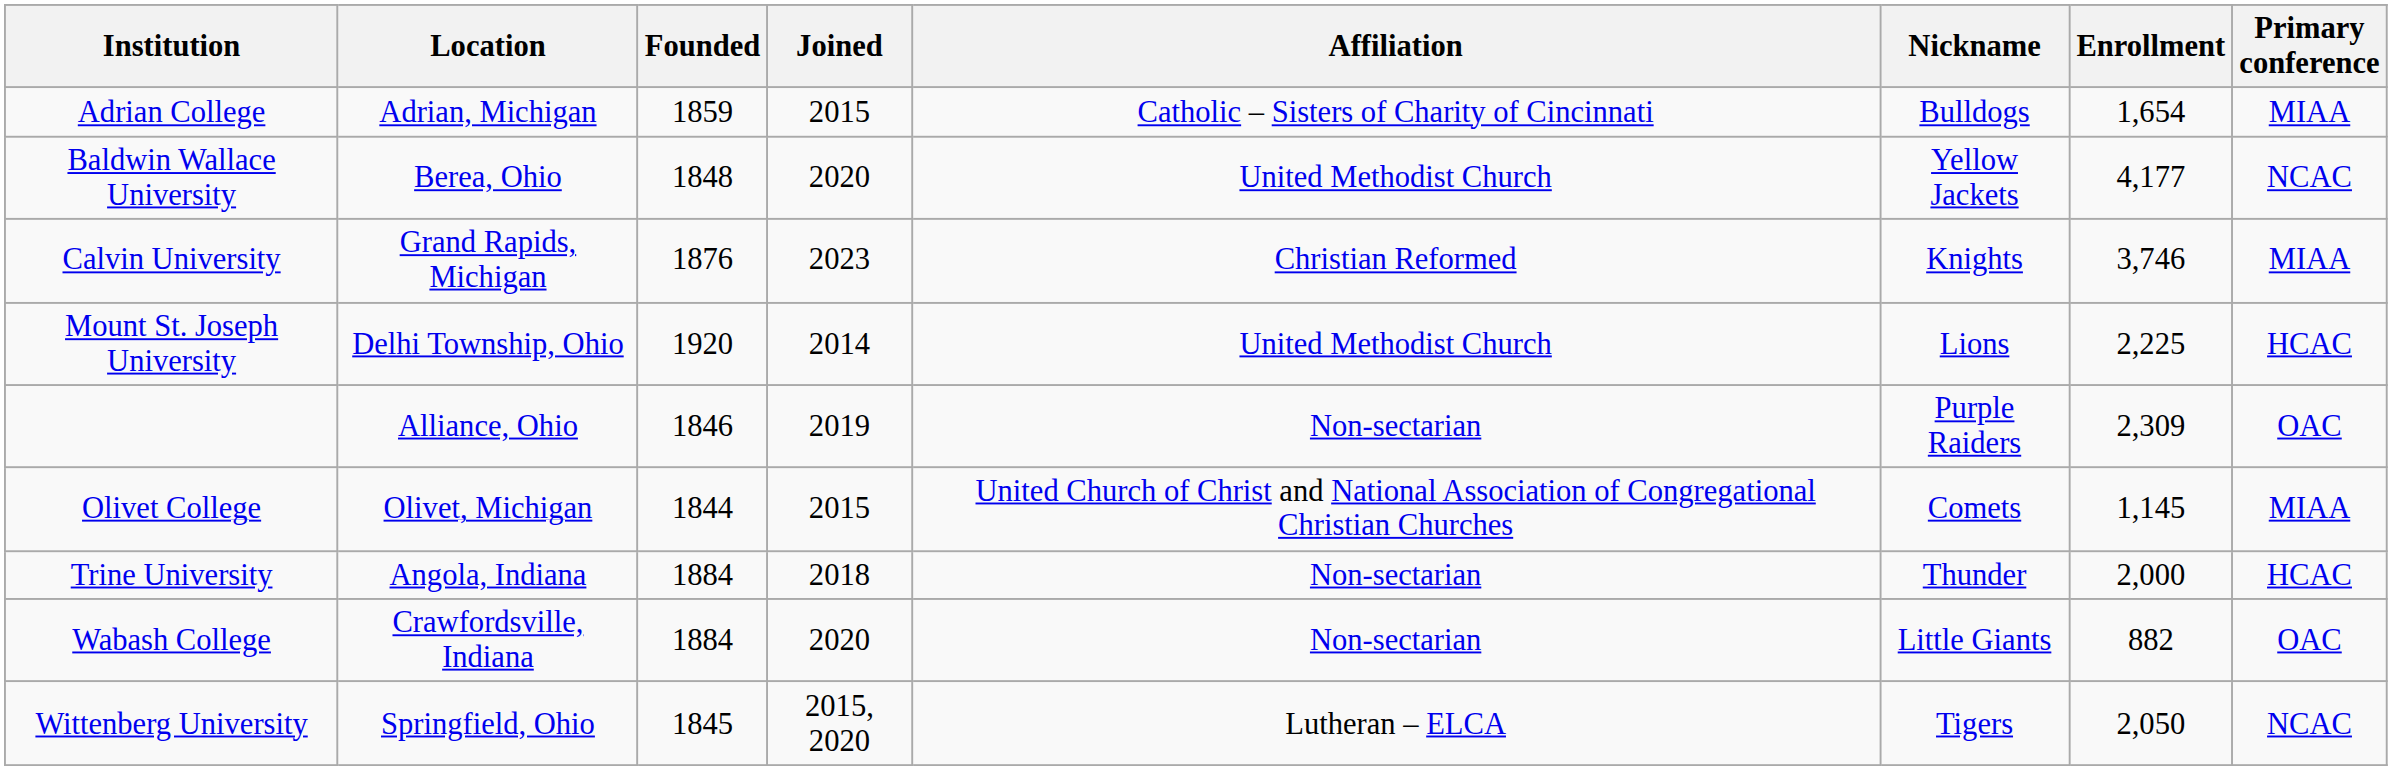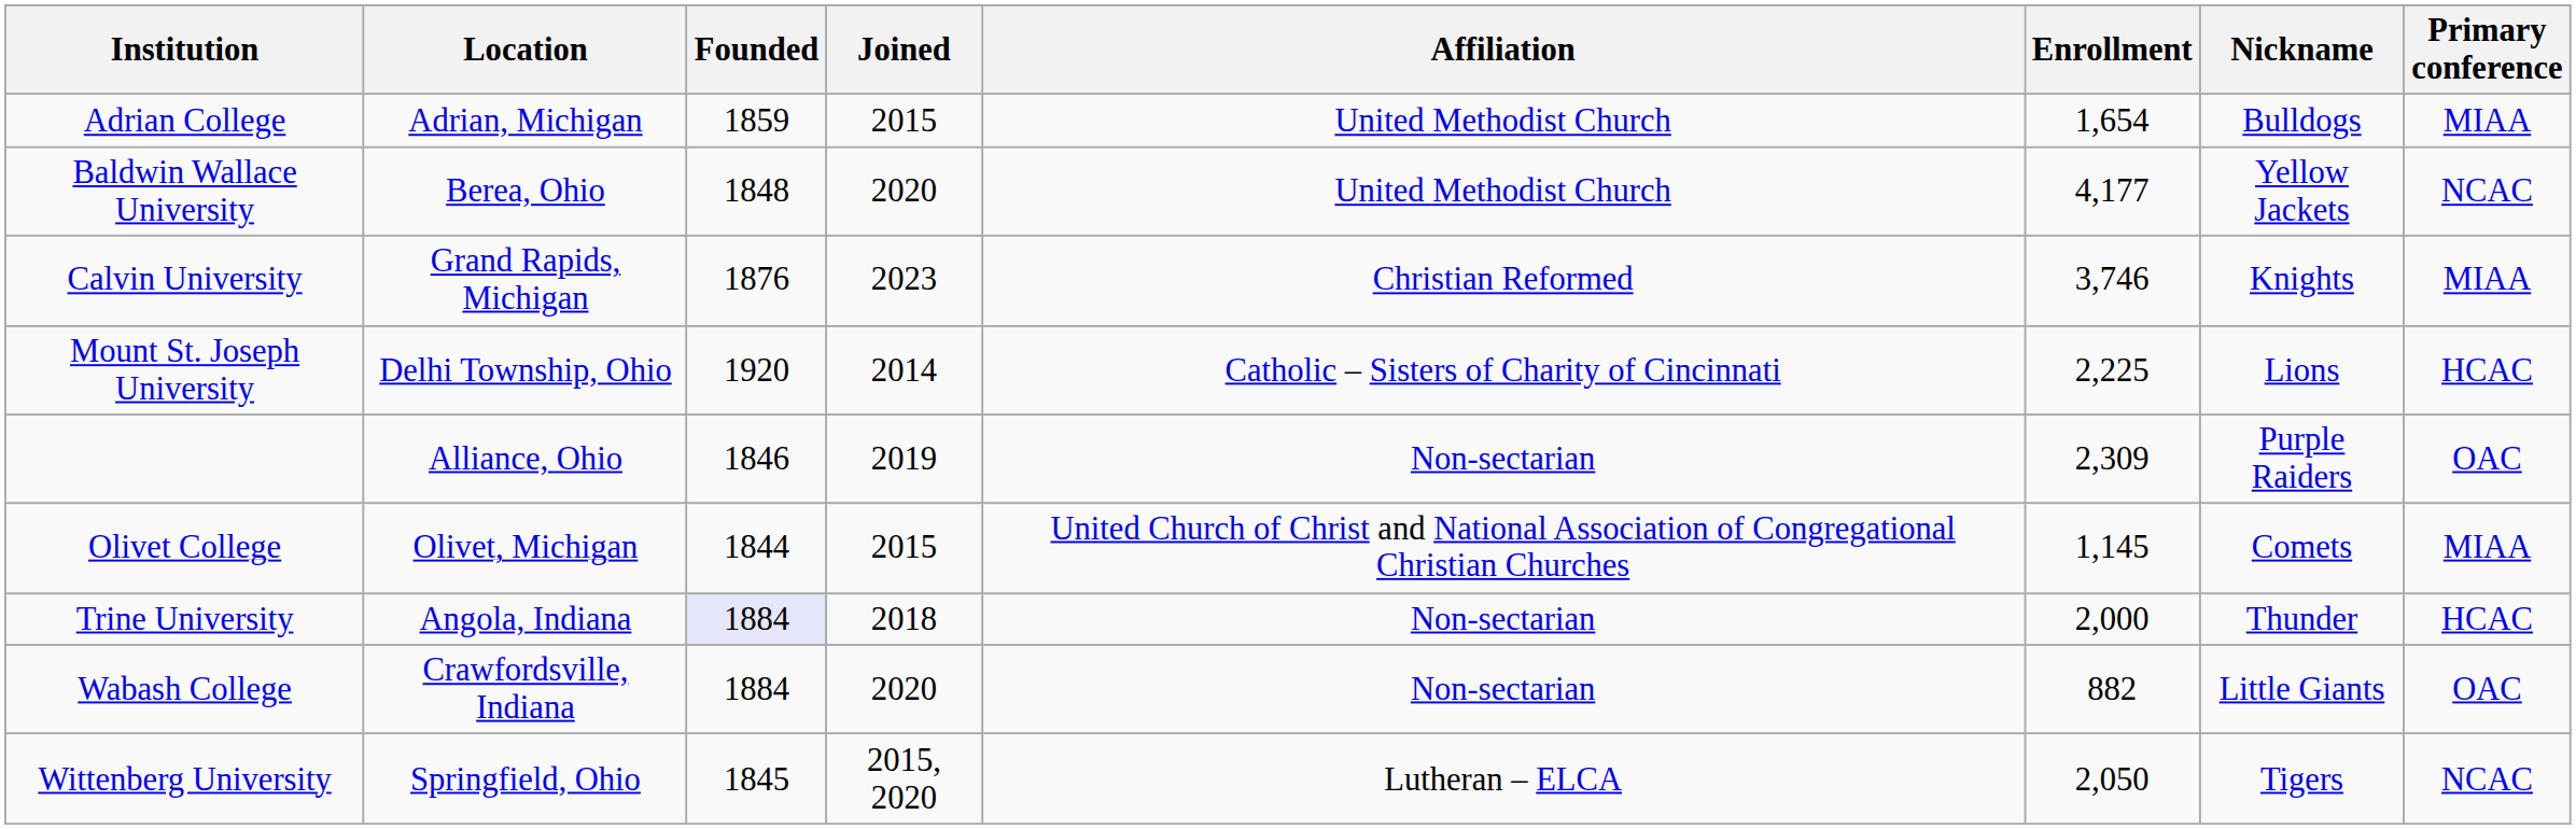 <table class="wikitable sortable" style="text-align:center;">
 <tr>
 <th>Institution</th>
 <th>Location</th>
 <th>Founded</th>
 <th>Joined</th>
 <th>Affiliation</th>
+<th>Enrollment</th>
 <th>Nickname</th>
-<th>Enrollment</th>
 <th>Primary<br>conference</th>
 </tr>
 <tr>
 <td><a href='#'>Adrian College</a></td>
 <td><a href='#'>Adrian, Michigan</a></td>
 <td>1859</td>
 <td>2015</td>
-<td><a href='#'>Catholic</a> – <a href='#'>Sisters of Charity of Cincinnati</a></td>
+<td><a href='#'>United Methodist Church</a></td>
+<td>1,654</td>
 <td><a href='#'>Bulldogs</a></td>
-<td>1,654</td>
 <td><a href='#'>MIAA</a></td>
 </tr>
 <tr>
 <td><a href='#'>Baldwin Wallace University</a></td>
 <td><a href='#'>Berea, Ohio</a></td>
 <td>1848</td>
 <td>2020</td>
 <td><a href='#'>United Methodist Church</a></td>
+<td>4,177</td>
 <td><a href='#'>Yellow Jackets</a></td>
-<td>4,177</td>
 <td><a href='#'>NCAC</a></td>
 </tr>
 <tr>
 <td><a href='#'>Calvin University</a></td>
 <td><a href='#'>Grand Rapids, Michigan</a></td>
 <td>1876</td>
 <td>2023</td>
 <td><a href='#'>Christian Reformed</a></td>
+<td>3,746</td>
 <td><a href='#'>Knights</a></td>
-<td>3,746</td>
 <td><a href='#'>MIAA</a></td>
 </tr>
 <tr>
 <td><a href='#'>Mount St. Joseph University</a></td>
 <td><a href='#'>Delhi Township, Ohio</a></td>
 <td>1920</td>
 <td>2014</td>
-<td><a href='#'>United Methodist Church</a></td>
+<td><a href='#'>Catholic</a> – <a href='#'>Sisters of Charity of Cincinnati</a></td>
+<td>2,225</td>
 <td><a href='#'>Lions</a></td>
-<td>2,225</td>
 <td><a href='#'>HCAC</a></td>
 </tr>
 <tr>
 <td></td>
 <td><a href='#'>Alliance, Ohio</a></td>
 <td>1846</td>
 <td>2019</td>
 <td><a href='#'>Non-sectarian</a></td>
+<td>2,309</td>
 <td><a href='#'>Purple Raiders</a></td>
-<td>2,309</td>
 <td><a href='#'>OAC</a></td>
 </tr>
 <tr>
 <td><a href='#'>Olivet College</a></td>
 <td><a href='#'>Olivet, Michigan</a></td>
 <td>1844</td>
 <td>2015</td>
 <td><a href='#'>United Church of Christ</a> and <a href='#'>National Association of Congregational Christian Churches</a></td>
+<td>1,145</td>
 <td><a href='#'>Comets</a></td>
-<td>1,145</td>
 <td><a href='#'>MIAA</a></td>
 </tr>
 <tr>
 <td><a href='#'>Trine University</a></td>
 <td><a href='#'>Angola, Indiana</a></td>
-<td>1884</td>
+<td style="background: lavender;">1884</td>
 <td>2018</td>
 <td><a href='#'>Non-sectarian</a></td>
+<td>2,000</td>
 <td><a href='#'>Thunder</a></td>
-<td>2,000</td>
 <td><a href='#'>HCAC</a></td>
 </tr>
 <tr>
 <td><a href='#'>Wabash College</a></td>
 <td><a href='#'>Crawfordsville, Indiana</a></td>
 <td>1884</td>
 <td>2020</td>
 <td><a href='#'>Non-sectarian</a></td>
+<td>882</td>
 <td><a href='#'>Little Giants</a></td>
-<td>882</td>
 <td><a href='#'>OAC</a></td>
 </tr>
 <tr>
 <td><a href='#'>Wittenberg University</a></td>
 <td><a href='#'>Springfield, Ohio</a></td>
 <td>1845</td>
 <td>2015, 2020</td>
 <td>Lutheran – <a href='#'>ELCA</a></td>
+<td>2,050</td>
 <td><a href='#'>Tigers</a></td>
-<td>2,050</td>
 <td><a href='#'>NCAC</a></td>
 </tr>
 </table>
